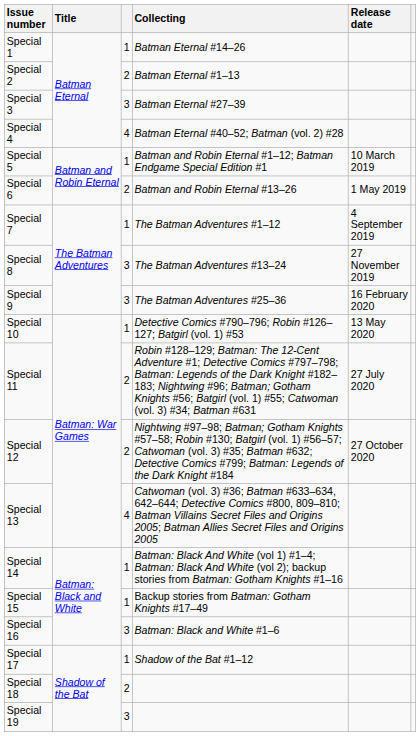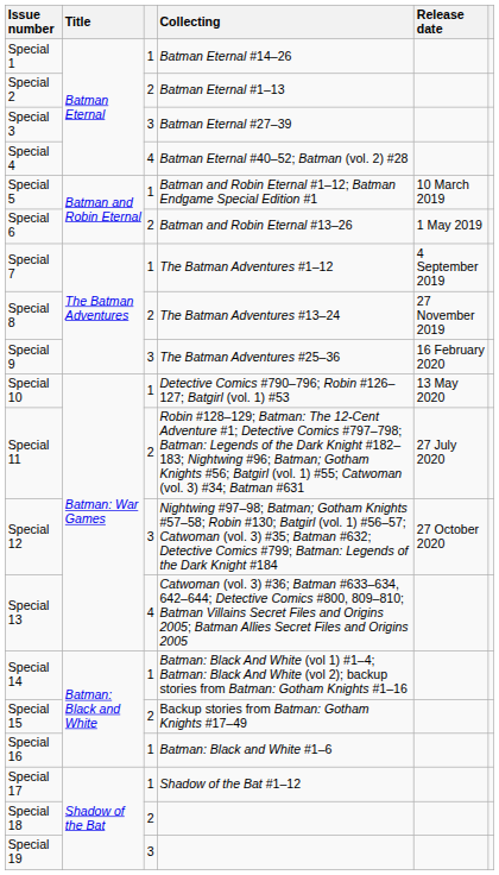 <table class="wikitable sortable mw-collapsible" style="width:100%">
 <tr>
 <th style="text-align: left;">Issue number</th>
 <th style="text-align: left;" class="unsortable">Title</th>
 <th style="text-align: left;" class="unsortable"></th>
 <th style="text-align: left;" class="unsortable">Collecting</th>
 <th style="text-align: left;">Release date</th>
 <th class="unsortable"></th>
 </tr>
 <tr>
 <td>Special 1</td>
 <td rowspan="4"><em><a href='#'>Batman Eternal</a></em></td>
 <td>1</td>
 <td><em>Batman Eternal</em> #14–26</td>
 <td></td>
 <td></td>
 </tr>
 <tr>
 <td>Special 2</td>
 <td>2</td>
 <td><em>Batman Eternal</em> #1–13</td>
 <td></td>
 <td></td>
 </tr>
 <tr>
 <td>Special 3</td>
 <td>3</td>
 <td><em>Batman Eternal</em> #27–39</td>
 <td></td>
 <td></td>
 </tr>
 <tr>
 <td>Special 4</td>
 <td>4</td>
 <td><em>Batman Eternal</em> #40–52; <em>Batman</em> (vol. 2) #28</td>
 <td></td>
 <td></td>
 </tr>
 <tr>
 <td>Special 5</td>
 <td rowspan="2"><em><a href='#'>Batman and Robin Eternal</a></em></td>
 <td>1</td>
 <td><em>Batman and Robin Eternal</em> #1–12; <em>Batman Endgame Special Edition</em> #1</td>
 <td>10 March 2019</td>
 <td></td>
 </tr>
 <tr>
 <td>Special 6</td>
 <td>2</td>
 <td><em>Batman and Robin Eternal</em> #13–26</td>
 <td>1 May 2019</td>
 <td></td>
 </tr>
 <tr>
 <td>Special 7</td>
 <td rowspan="3"><em><a href='#'>The Batman Adventures</a></em></td>
 <td>1</td>
 <td><em>The Batman Adventures</em> #1–12</td>
 <td>4 September 2019</td>
 <td></td>
 </tr>
 <tr>
 <td>Special 8</td>
-<td>3</td>
+<td>2</td>
 <td><em>The Batman Adventures</em> #13–24</td>
 <td>27 November 2019</td>
 <td></td>
 </tr>
 <tr>
 <td>Special 9</td>
 <td>3</td>
 <td><em>The Batman Adventures</em> #25–36</td>
 <td>16 February 2020</td>
 <td></td>
 </tr>
 <tr>
 <td>Special 10</td>
 <td rowspan="4"><em><a href='#'>Batman: War Games</a></em></td>
 <td>1</td>
 <td><em>Detective Comics</em> #790–796; <em>Robin</em> #126–127; <em>Batgirl</em> (vol. 1) #53</td>
 <td>13 May 2020</td>
 <td></td>
 </tr>
 <tr>
 <td>Special 11</td>
 <td>2</td>
 <td><em>Robin</em> #128–129; <em>Batman: The 12-Cent Adventure</em> #1; <em>Detective Comics</em> #797–798; <em>Batman: Legends of the Dark Knight</em> #182–183; <em>Nightwing</em> #96; <em>Batman; Gotham Knights</em> #56; <em>Batgirl</em> (vol. 1) #55; <em>Catwoman</em> (vol. 3) #34; <em>Batman</em> #631</td>
 <td>27 July 2020</td>
 <td></td>
 </tr>
 <tr>
 <td>Special 12</td>
-<td>2</td>
+<td>3</td>
 <td><em>Nightwing</em> #97–98; <em>Batman; Gotham Knights</em> #57–58; <em>Robin</em> #130; <em>Batgirl</em> (vol. 1) #56–57; <em>Catwoman</em> (vol. 3) #35; <em>Batman</em> #632; <em>Detective Comics</em> #799; <em>Batman: Legends of the Dark Knight</em> #184</td>
 <td>27 October 2020</td>
 <td></td>
 </tr>
 <tr>
 <td>Special 13</td>
 <td>4</td>
 <td><em>Catwoman</em> (vol. 3) #36; <em>Batman</em> #633–634, 642–644; <em>Detective Comics</em> #800, 809–810; <em>Batman Villains Secret Files and Origins 2005</em>; <em>Batman Allies Secret Files and Origins 2005</em></td>
 <td></td>
 <td></td>
 </tr>
 <tr>
 <td>Special 14</td>
 <td rowspan="3"><a href='#'><em>Batman: Black and White</em></a></td>
 <td>1</td>
 <td><em>Batman: Black And White</em> (vol 1) #1–4; <em>Batman: Black And White</em> (vol 2); backup stories from <em>Batman: Gotham Knights</em> #1–16</td>
 <td></td>
 <td></td>
 </tr>
 <tr>
 <td>Special 15</td>
-<td>1</td>
+<td>2</td>
 <td>Backup stories from <em>Batman: Gotham Knights</em> #17–49</td>
 <td></td>
 <td></td>
 </tr>
 <tr>
 <td>Special 16</td>
-<td>3</td>
+<td>1</td>
 <td><em>Batman: Black and White</em> #1–6</td>
 <td></td>
 <td></td>
 </tr>
 <tr>
 <td>Special 17</td>
 <td rowspan="3"><em><a href='#'>Shadow of the Bat</a></em></td>
 <td>1</td>
 <td><em>Shadow of the Bat</em> #1–12</td>
 <td></td>
 <td></td>
 </tr>
 <tr>
 <td>Special 18</td>
 <td>2</td>
 <td></td>
 <td></td>
 <td></td>
 </tr>
 <tr>
 <td>Special 19</td>
 <td>3</td>
 <td></td>
 <td></td>
 <td></td>
 </tr>
 </table>
